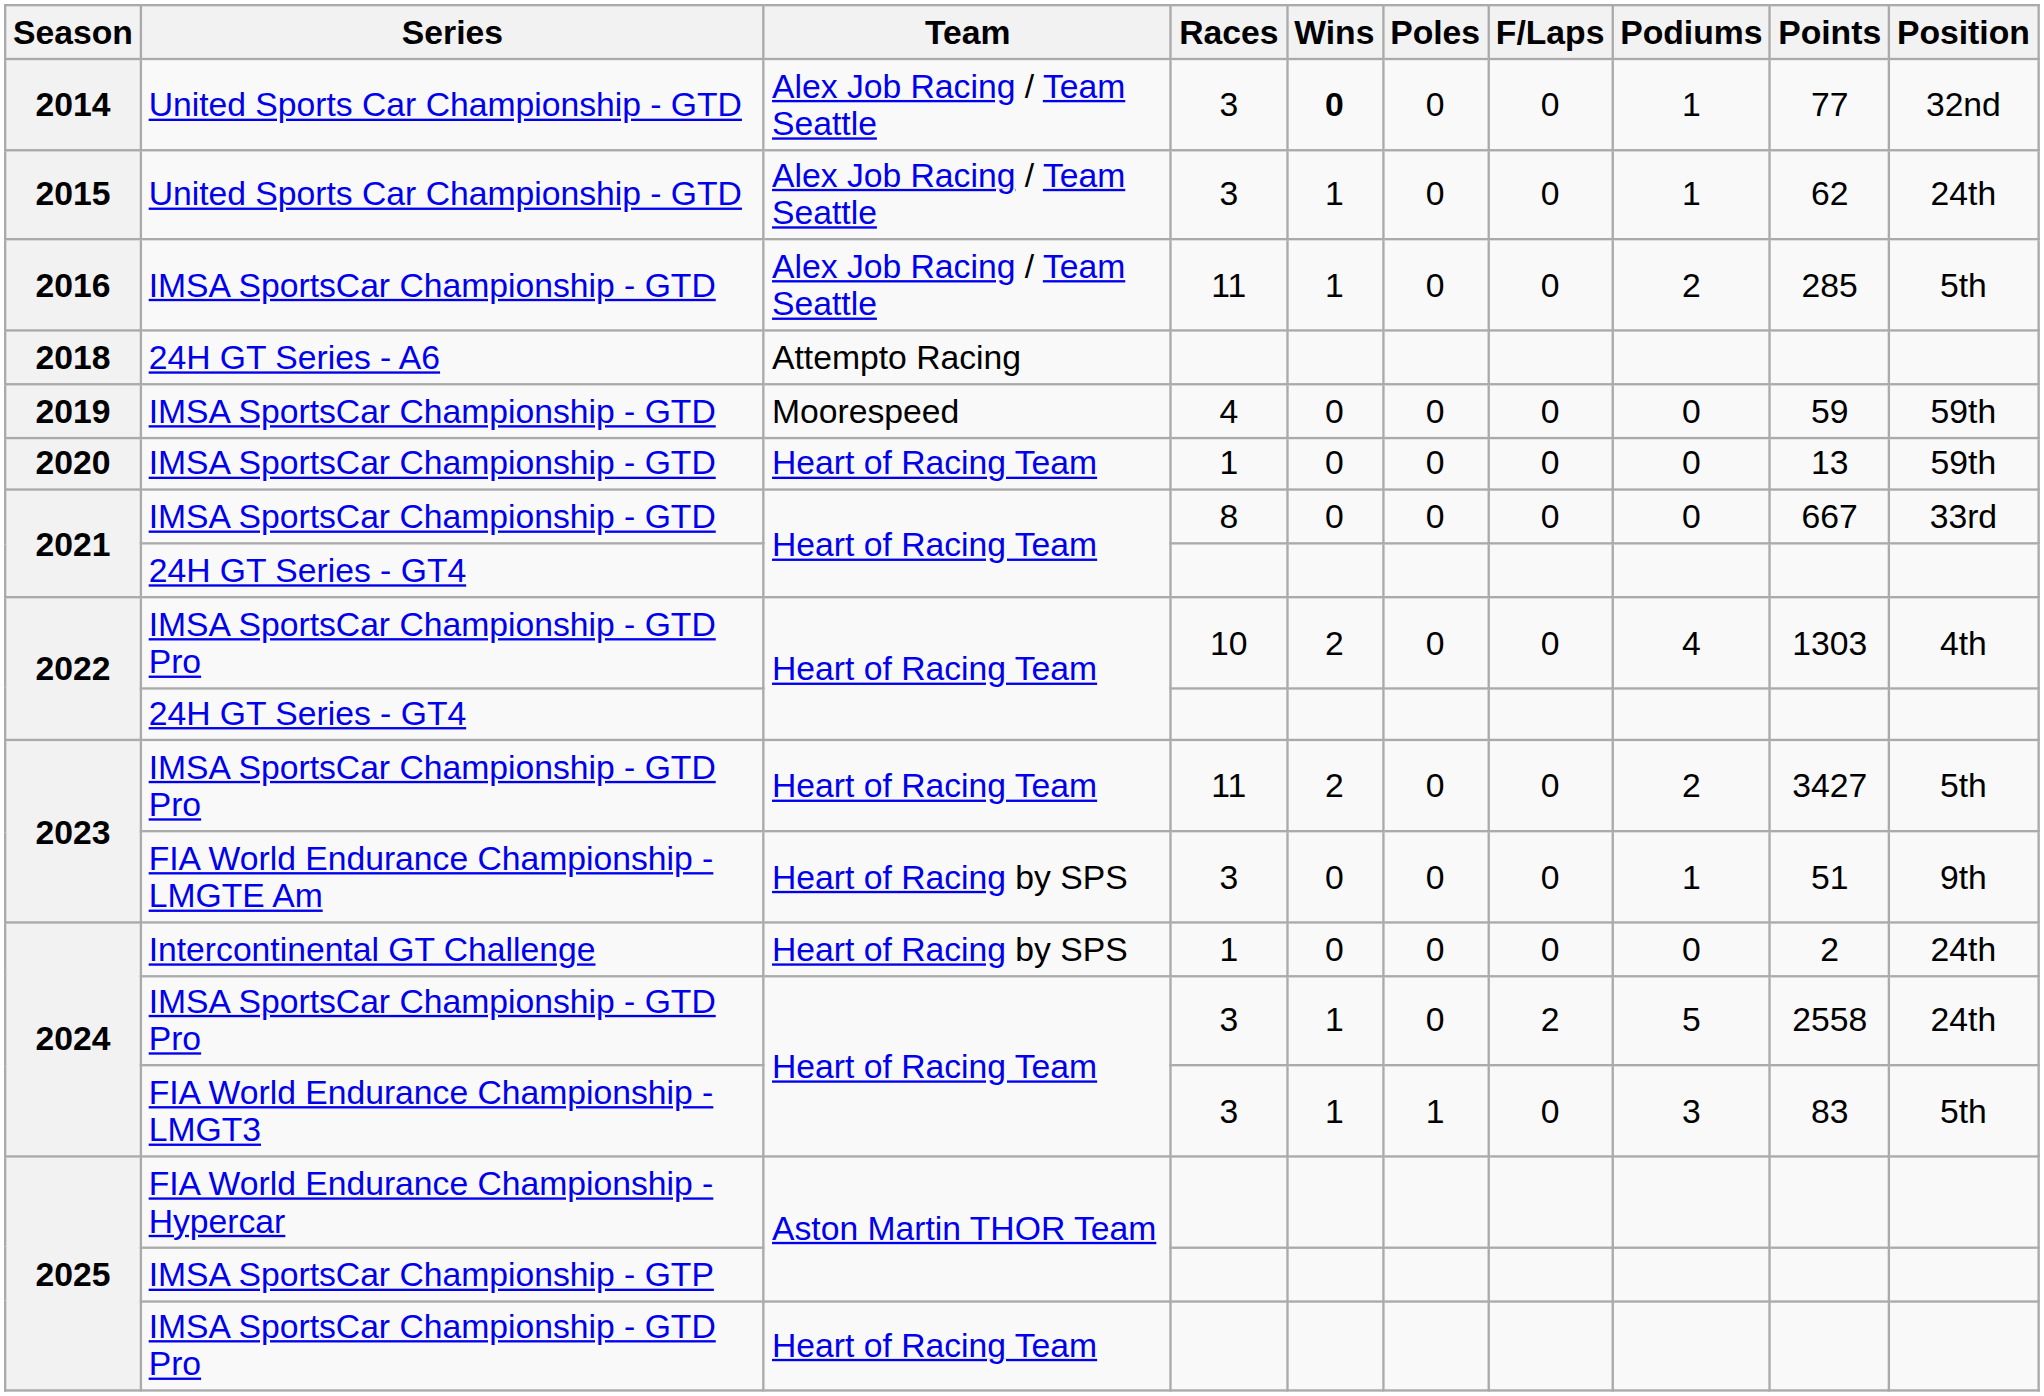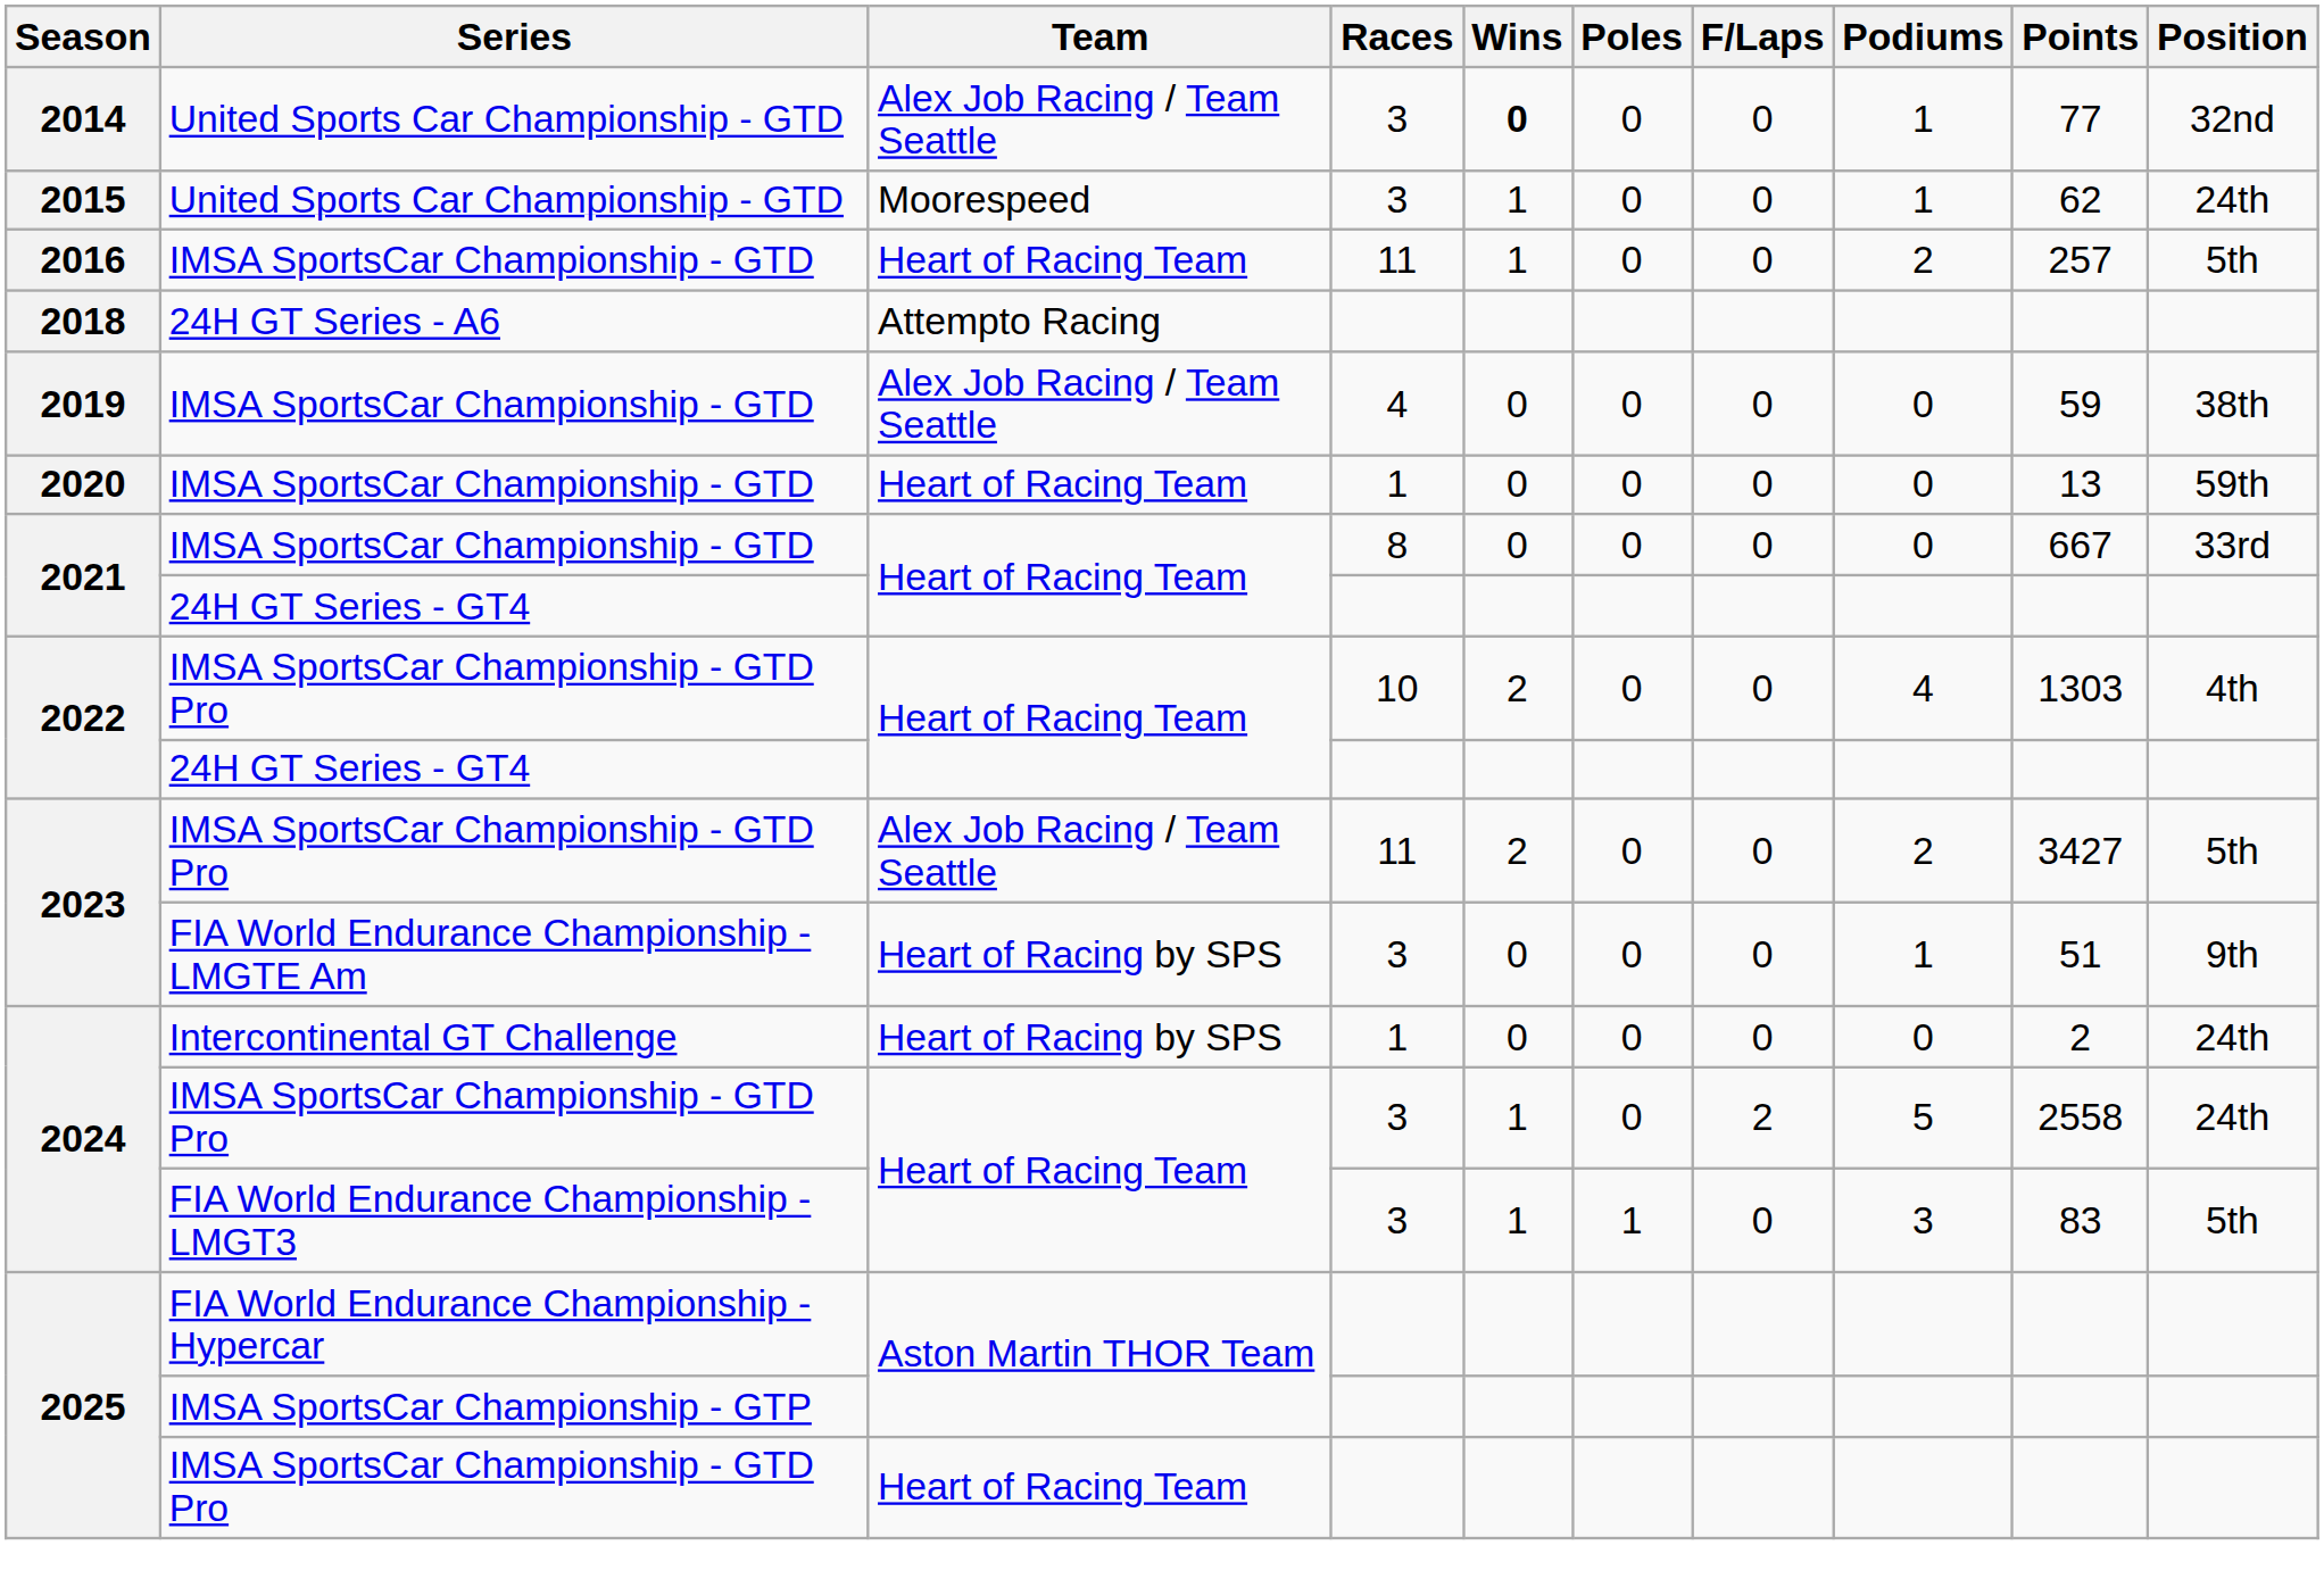 <table class="wikitable" style="font-size: 90%; text-align:center">
 <tr>
 <th>Season</th>
 <th>Series</th>
 <th>Team</th>
 <th>Races</th>
 <th>Wins</th>
 <th>Poles</th>
 <th>F/Laps</th>
 <th>Podiums</th>
 <th>Points</th>
 <th>Position</th>
 </tr>
 <tr>
 <th>2014</th>
 <td align=left><a href='#'>United Sports Car Championship - GTD</a></td>
 <td align=left><a href='#'>Alex Job Racing</a> / <a href='#'>Team Seattle</a></td>
 <td>3</td>
 <td><strong>0</strong></td>
 <td>0</td>
 <td>0</td>
 <td>1</td>
 <td>77</td>
 <td>32nd</td>
 </tr>
 <tr>
 <th>2015</th>
 <td align=left><a href='#'>United Sports Car Championship - GTD</a></td>
-<td align=left><a href='#'>Alex Job Racing</a> / <a href='#'>Team Seattle</a></td>
+<td align=left>Moorespeed</td>
 <td>3</td>
 <td>1</td>
 <td>0</td>
 <td>0</td>
 <td>1</td>
 <td>62</td>
 <td>24th</td>
 </tr>
 <tr>
 <th>2016</th>
 <td align=left><a href='#'>IMSA SportsCar Championship - GTD</a></td>
-<td align=left><a href='#'>Alex Job Racing</a> / <a href='#'>Team Seattle</a></td>
+<td align=left><a href='#'>Heart of Racing Team</a></td>
 <td>11</td>
 <td>1</td>
 <td>0</td>
 <td>0</td>
 <td>2</td>
-<td>285</td>
+<td>257</td>
 <td>5th</td>
 </tr>
 <tr>
 <th>2018</th>
 <td align=left><a href='#'>24H GT Series - A6</a></td>
 <td align=left>Attempto Racing</td>
 <td></td>
 <td></td>
 <td></td>
 <td></td>
 <td></td>
 <td></td>
 <td></td>
 </tr>
 <tr>
 <th>2019</th>
 <td align=left><a href='#'>IMSA SportsCar Championship - GTD</a></td>
-<td align=left>Moorespeed</td>
+<td align=left><a href='#'>Alex Job Racing</a> / <a href='#'>Team Seattle</a></td>
 <td>4</td>
 <td>0</td>
 <td>0</td>
 <td>0</td>
 <td>0</td>
 <td>59</td>
-<td>59th</td>
+<td>38th</td>
 </tr>
 <tr>
 <th>2020</th>
 <td align=left><a href='#'>IMSA SportsCar Championship - GTD</a></td>
 <td align=left><a href='#'>Heart of Racing Team</a></td>
 <td>1</td>
 <td>0</td>
 <td>0</td>
 <td>0</td>
 <td>0</td>
 <td>13</td>
 <td>59th</td>
 </tr>
 <tr>
 <th rowspan="2">2021</th>
 <td align=left><a href='#'>IMSA SportsCar Championship - GTD</a></td>
 <td rowspan="2" align="left"><a href='#'>Heart of Racing Team</a></td>
 <td>8</td>
 <td>0</td>
 <td>0</td>
 <td>0</td>
 <td>0</td>
 <td>667</td>
 <td>33rd</td>
 </tr>
 <tr>
 <td align=left><a href='#'>24H GT Series - GT4</a></td>
 <td></td>
 <td></td>
 <td></td>
 <td></td>
 <td></td>
 <td></td>
 <td></td>
 </tr>
 <tr>
 <th rowspan="2">2022</th>
 <td align="left"><a href='#'>IMSA SportsCar Championship - GTD Pro</a></td>
 <td rowspan="2" align="left"><a href='#'>Heart of Racing Team</a></td>
 <td>10</td>
 <td>2</td>
 <td>0</td>
 <td>0</td>
 <td>4</td>
 <td>1303</td>
 <td>4th</td>
 </tr>
 <tr>
 <td align=left><a href='#'>24H GT Series - GT4</a></td>
 <td></td>
 <td></td>
 <td></td>
 <td></td>
 <td></td>
 <td></td>
 <td></td>
 </tr>
 <tr>
 <th rowspan="2">2023</th>
 <td align=left><a href='#'>IMSA SportsCar Championship - GTD Pro</a></td>
-<td align=left><a href='#'>Heart of Racing Team</a></td>
+<td align=left><a href='#'>Alex Job Racing</a> / <a href='#'>Team Seattle</a></td>
 <td>11</td>
 <td>2</td>
 <td>0</td>
 <td>0</td>
 <td>2</td>
 <td>3427</td>
 <td>5th</td>
 </tr>
 <tr>
 <td align=left><a href='#'>FIA World Endurance Championship - LMGTE Am</a></td>
 <td align=left><a href='#'>Heart of Racing</a> by SPS</td>
 <td>3</td>
 <td>0</td>
 <td>0</td>
 <td>0</td>
 <td>1</td>
 <td>51</td>
 <td>9th</td>
 </tr>
 <tr>
 <th rowspan="3">2024</th>
 <td align=left><a href='#'>Intercontinental GT Challenge</a></td>
 <td align=left><a href='#'>Heart of Racing</a> by SPS</td>
 <td>1</td>
 <td>0</td>
 <td>0</td>
 <td>0</td>
 <td>0</td>
 <td>2</td>
 <td>24th</td>
 </tr>
 <tr>
 <td align=left><a href='#'>IMSA SportsCar Championship - GTD Pro</a></td>
 <td align=left rowspan="2"><a href='#'>Heart of Racing Team</a></td>
 <td>3</td>
 <td>1</td>
 <td>0</td>
 <td>2</td>
 <td>5</td>
 <td>2558</td>
 <td>24th</td>
 </tr>
 <tr>
 <td align=left><a href='#'>FIA World Endurance Championship - LMGT3</a></td>
 <td>3</td>
 <td>1</td>
 <td>1</td>
 <td>0</td>
 <td>3</td>
 <td>83</td>
 <td>5th</td>
 </tr>
 <tr>
 <th rowspan="3">2025</th>
 <td align=left><a href='#'>FIA World Endurance Championship - Hypercar</a></td>
 <td rowspan="2" align="left"><a href='#'>Aston Martin THOR Team</a></td>
 <td></td>
 <td></td>
 <td></td>
 <td></td>
 <td></td>
 <td></td>
 <td></td>
 </tr>
 <tr>
 <td align=left><a href='#'>IMSA SportsCar Championship - GTP</a></td>
 <td></td>
 <td></td>
 <td></td>
 <td></td>
 <td></td>
 <td></td>
 <td></td>
 </tr>
 <tr>
 <td align=left><a href='#'>IMSA SportsCar Championship - GTD Pro</a></td>
 <td align=left><a href='#'>Heart of Racing Team</a></td>
 <td></td>
 <td></td>
 <td></td>
 <td></td>
 <td></td>
 <td></td>
 <td></td>
 </tr>
 </table>
